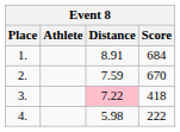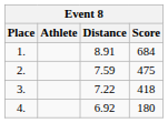 <table class=wikitable style="text-align:center">
 <tr>
 <th colspan=4><strong>Event 8</strong></th>
 </tr>
 <tr>
 <th>Place</th>
 <th>Athlete</th>
 <th>Distance</th>
 <th>Score</th>
 </tr>
 <tr>
 <td width=30>1.</td>
 <td align=left></td>
 <td>8.91</td>
 <td>684</td>
 </tr>
 <tr>
 <td>2.</td>
 <td align=left></td>
 <td>7.59</td>
-<td>670</td>
+<td>475</td>
 </tr>
 <tr>
 <td>3.</td>
 <td align=left></td>
-<td style="background: pink;">7.22</td>
+<td>7.22</td>
 <td>418</td>
 </tr>
 <tr>
 <td>4.</td>
 <td align=left></td>
-<td>5.98</td>
-<td>222</td>
+<td>6.92</td>
+<td>180</td>
 </tr>
 </table>
